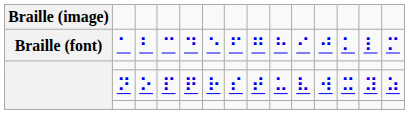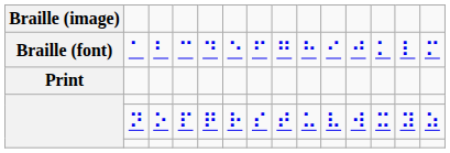 <table class="wikitable nowrap" style="text-align: center; font-size: larger;">
 <tr>
 <th style="font-size: smaller;">Braille (image)</th>
 <td></td>
 <td></td>
 <td></td>
 <td></td>
 <td></td>
 <td></td>
 <td></td>
 <td></td>
 <td></td>
 <td></td>
 <td></td>
 <td></td>
 <td></td>
 </tr>
 <tr>
 <th style="font-size: smaller;">Braille (font)</th>
 <td><a href='#'>⠁</a></td>
 <td><a href='#'>⠃</a></td>
 <td><a href='#'>⠉</a></td>
 <td><a href='#'>⠙</a></td>
 <td><a href='#'>⠑</a></td>
 <td><a href='#'>⠋</a></td>
 <td><a href='#'>⠛</a></td>
 <td><a href='#'>⠓</a></td>
 <td><a href='#'>⠊</a></td>
 <td><a href='#'>⠚</a></td>
 <td><a href='#'>⠅</a></td>
 <td><a href='#'>⠇</a></td>
 <td><a href='#'>⠍</a></td>
+</tr>
+<tr>
+<th style="font-size: smaller;">Print</th>
+<td></td>
+<td></td>
+<td></td>
+<td></td>
+<td></td>
+<td></td>
+<td></td>
+<td></td>
+<td></td>
+<td></td>
+<td></td>
+<td></td>
+<td></td>
 </tr>
 <tr>
 <th rowspan="3"></th>
 <td></td>
 <td></td>
 <td></td>
 <td></td>
 <td></td>
 <td></td>
 <td></td>
 <td></td>
 <td></td>
 <td></td>
 <td></td>
 <td></td>
 <td></td>
 </tr>
 <tr>
 <td><a href='#'>⠝</a></td>
 <td><a href='#'>⠕</a></td>
 <td><a href='#'>⠏</a></td>
 <td><a href='#'>⠟</a></td>
 <td><a href='#'>⠗</a></td>
 <td><a href='#'>⠎</a></td>
 <td><a href='#'>⠞</a></td>
 <td><a href='#'>⠥</a></td>
 <td><a href='#'>⠧</a></td>
 <td><a href='#'>⠺</a></td>
 <td><a href='#'>⠭</a></td>
 <td><a href='#'>⠽</a></td>
 <td><a href='#'>⠵</a></td>
 </tr>
 <tr>
 <td></td>
 <td></td>
 <td></td>
 <td></td>
 <td></td>
 <td></td>
 <td></td>
 <td></td>
 <td></td>
 <td></td>
 <td></td>
 <td></td>
 <td></td>
 </tr>
 </table>
